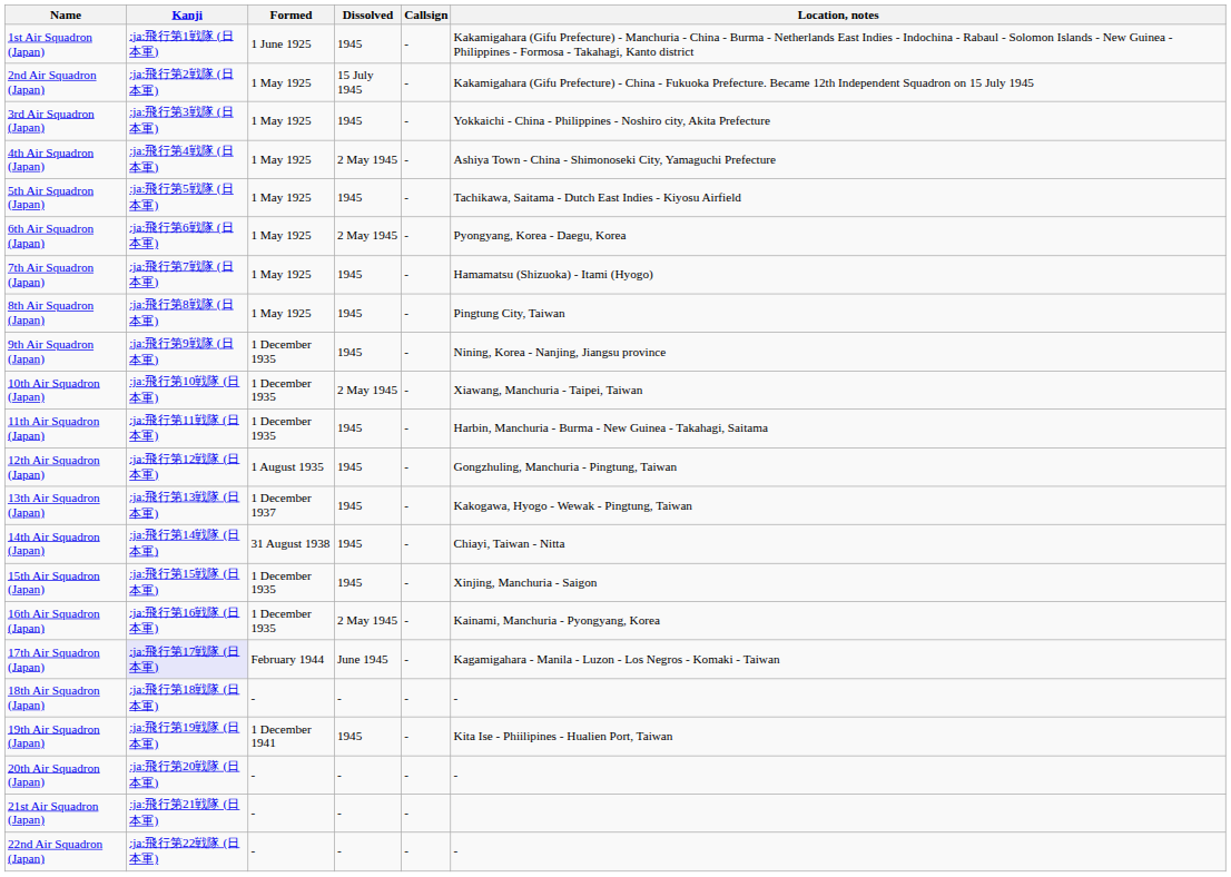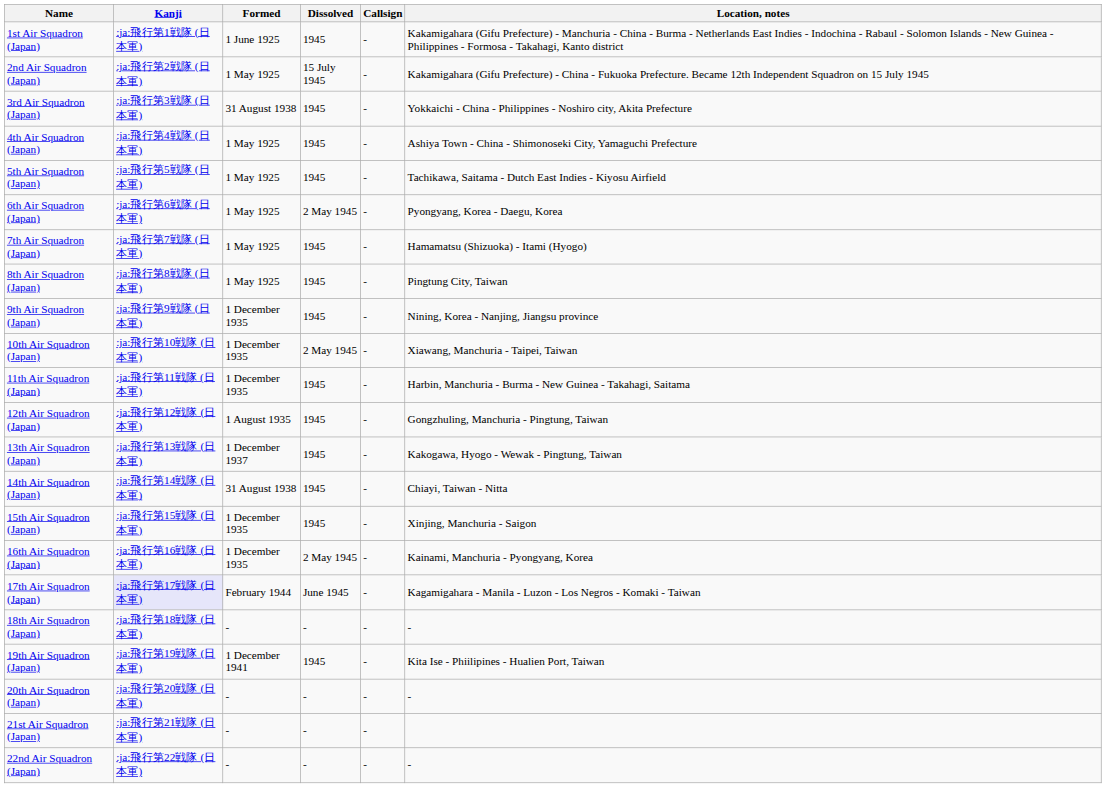 <table class="sortable wikitable">
 <tr>
 <th>Name</th>
 <th><a href='#'>Kanji</a></th>
 <th>Formed</th>
 <th>Dissolved</th>
 <th>Callsign</th>
 <th>Location, notes</th>
 </tr>
 <tr>
 <td><a href='#'>1st Air Squadron (Japan)</a></td>
 <td><a href='#'>:ja:飛行第1戦隊 (日本軍)</a></td>
 <td>1 June 1925</td>
 <td>1945</td>
 <td>-</td>
 <td>Kakamigahara (Gifu Prefecture) - Manchuria - China - Burma - Netherlands East Indies - Indochina - Rabaul - Solomon Islands - New Guinea - Philippines - Formosa - Takahagi, Kanto district</td>
 </tr>
 <tr>
 <td><a href='#'>2nd Air Squadron (Japan)</a></td>
 <td><a href='#'>:ja:飛行第2戦隊 (日本軍)</a></td>
 <td>1 May 1925</td>
 <td>15 July 1945</td>
 <td>-</td>
 <td>Kakamigahara (Gifu Prefecture) - China - Fukuoka Prefecture. Became 12th Independent Squadron on 15 July 1945</td>
 </tr>
 <tr>
 <td><a href='#'>3rd Air Squadron (Japan)</a></td>
 <td><a href='#'>:ja:飛行第3戦隊 (日本軍)</a></td>
-<td>1 May 1925</td>
+<td>31 August 1938</td>
 <td>1945</td>
 <td>-</td>
 <td>Yokkaichi - China - Philippines - Noshiro city, Akita Prefecture</td>
 </tr>
 <tr>
 <td><a href='#'>4th Air Squadron (Japan)</a></td>
 <td><a href='#'>:ja:飛行第4戦隊 (日本軍)</a></td>
 <td>1 May 1925</td>
-<td>2 May 1945</td>
+<td>1945</td>
 <td>-</td>
 <td>Ashiya Town - China - Shimonoseki City, Yamaguchi Prefecture</td>
 </tr>
 <tr>
 <td><a href='#'>5th Air Squadron (Japan)</a></td>
 <td><a href='#'>:ja:飛行第5戦隊 (日本軍)</a></td>
 <td>1 May 1925</td>
 <td>1945</td>
 <td>-</td>
 <td>Tachikawa, Saitama - Dutch East Indies - Kiyosu Airfield</td>
 </tr>
 <tr>
 <td><a href='#'>6th Air Squadron (Japan)</a></td>
 <td><a href='#'>:ja:飛行第6戦隊 (日本軍)</a></td>
 <td>1 May 1925</td>
 <td>2 May 1945</td>
 <td>-</td>
 <td>Pyongyang, Korea - Daegu, Korea</td>
 </tr>
 <tr>
 <td><a href='#'>7th Air Squadron (Japan)</a></td>
 <td><a href='#'>:ja:飛行第7戦隊 (日本軍)</a></td>
 <td>1 May 1925</td>
 <td>1945</td>
 <td>-</td>
 <td>Hamamatsu (Shizuoka) - Itami (Hyogo)</td>
 </tr>
 <tr>
 <td><a href='#'>8th Air Squadron (Japan)</a></td>
 <td><a href='#'>:ja:飛行第8戦隊 (日本軍)</a></td>
 <td>1 May 1925</td>
 <td>1945</td>
 <td>-</td>
 <td>Pingtung City, Taiwan</td>
 </tr>
 <tr>
 <td><a href='#'>9th Air Squadron (Japan)</a></td>
 <td><a href='#'>:ja:飛行第9戦隊 (日本軍)</a></td>
 <td>1 December 1935</td>
 <td>1945</td>
 <td>-</td>
 <td>Nining, Korea - Nanjing, Jiangsu province</td>
 </tr>
 <tr>
 <td><a href='#'>10th Air Squadron (Japan)</a></td>
 <td><a href='#'>:ja:飛行第10戦隊 (日本軍)</a></td>
 <td>1 December 1935</td>
 <td>2 May 1945</td>
 <td>-</td>
 <td>Xiawang, Manchuria - Taipei, Taiwan</td>
 </tr>
 <tr>
 <td><a href='#'>11th Air Squadron (Japan)</a></td>
 <td><a href='#'>:ja:飛行第11戦隊 (日本軍)</a></td>
 <td>1 December 1935</td>
 <td>1945</td>
 <td>-</td>
 <td>Harbin, Manchuria - Burma - New Guinea - Takahagi, Saitama</td>
 </tr>
 <tr>
 <td><a href='#'>12th Air Squadron (Japan)</a></td>
 <td><a href='#'>:ja:飛行第12戦隊 (日本軍)</a></td>
 <td>1 August 1935</td>
 <td>1945</td>
 <td>-</td>
 <td>Gongzhuling, Manchuria - Pingtung, Taiwan</td>
 </tr>
 <tr>
 <td><a href='#'>13th Air Squadron (Japan)</a></td>
 <td><a href='#'>:ja:飛行第13戦隊 (日本軍)</a></td>
 <td>1 December 1937</td>
 <td>1945</td>
 <td>-</td>
 <td>Kakogawa, Hyogo - Wewak - Pingtung, Taiwan</td>
 </tr>
 <tr>
 <td><a href='#'>14th Air Squadron (Japan)</a></td>
 <td><a href='#'>:ja:飛行第14戦隊 (日本軍)</a></td>
 <td>31 August 1938</td>
 <td>1945</td>
 <td>-</td>
 <td>Chiayi, Taiwan - Nitta</td>
 </tr>
 <tr>
 <td><a href='#'>15th Air Squadron (Japan)</a></td>
 <td><a href='#'>:ja:飛行第15戦隊 (日本軍)</a></td>
 <td>1 December 1935</td>
 <td>1945</td>
 <td>-</td>
 <td>Xinjing, Manchuria - Saigon</td>
 </tr>
 <tr>
 <td><a href='#'>16th Air Squadron (Japan)</a></td>
 <td><a href='#'>:ja:飛行第16戦隊 (日本軍)</a></td>
 <td>1 December 1935</td>
 <td>2 May 1945</td>
 <td>-</td>
 <td>Kainami, Manchuria - Pyongyang, Korea</td>
 </tr>
 <tr>
 <td><a href='#'>17th Air Squadron (Japan)</a></td>
 <td style="background: lavender;"><a href='#'>:ja:飛行第17戦隊 (日本軍)</a></td>
 <td>February 1944</td>
 <td>June 1945</td>
 <td>-</td>
 <td>Kagamigahara - Manila - Luzon - Los Negros - Komaki - Taiwan</td>
 </tr>
 <tr>
 <td><a href='#'>18th Air Squadron (Japan)</a></td>
 <td><a href='#'>:ja:飛行第18戦隊 (日本軍)</a></td>
 <td>-</td>
 <td>-</td>
 <td>-</td>
 <td>-</td>
 </tr>
 <tr>
 <td><a href='#'>19th Air Squadron (Japan)</a></td>
 <td><a href='#'>:ja:飛行第19戦隊 (日本軍)</a></td>
 <td>1 December 1941</td>
 <td>1945</td>
 <td>-</td>
 <td>Kita Ise - Phiilipines - Hualien Port, Taiwan</td>
 </tr>
 <tr>
 <td><a href='#'>20th Air Squadron (Japan)</a></td>
 <td><a href='#'>:ja:飛行第20戦隊 (日本軍)</a></td>
 <td>-</td>
 <td>-</td>
 <td>-</td>
 <td>-</td>
 </tr>
 <tr>
 <td><a href='#'>21st Air Squadron (Japan)</a></td>
 <td><a href='#'>:ja:飛行第21戦隊 (日本軍)</a></td>
 <td ->-</td>
 <td>-</td>
 <td>-</td>
 </tr>
 <tr>
 <td><a href='#'>22nd Air Squadron (Japan)</a></td>
 <td><a href='#'>:ja:飛行第22戦隊 (日本軍)</a></td>
 <td>-</td>
 <td>-</td>
 <td>-</td>
 <td>-</td>
 </tr>
 </table>
